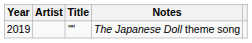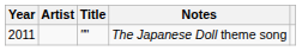 <table class="wikitable sortable">
 <tr>
 <th>Year</th>
 <th>Artist</th>
 <th>Title</th>
 <th>Notes</th>
 <th class="unsortable"></th>
 </tr>
 <tr>
-<td>2019</td>
+<td>2011</td>
 <td></td>
 <td><em>"</em>"</td>
 <td><em>The Japanese Doll</em> theme song</td>
 <td></td>
 </tr>
 </table>
